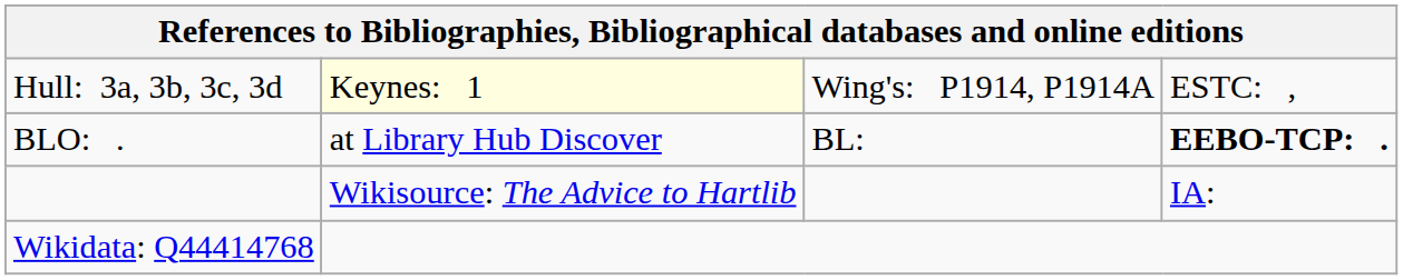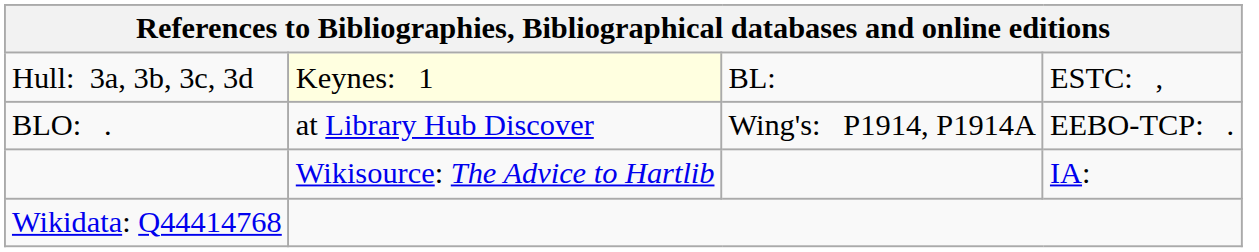 <table class= "wikitable">
 <tr>
 <th colspan=4>References to Bibliographies, Bibliographical databases and online editions</th>
 </tr>
 <tr style="vertical-align: top;">
 <td>Hull:  3a, 3b, 3c, 3d</td>
 <td style="background: lightyellow;">Keynes:   1</td>
-<td>Wing's:   P1914, P1914A</td>
+<td>BL: </td>
 <td>ESTC:   , </td>
 </tr>
 <tr style="vertical-align: top;">
 <td>BLO:   .</td>
 <td> at <a href='#'>Library Hub Discover</a></td>
-<td>BL: </td>
-<td><strong>EEBO-TCP:    .</strong></td>
+<td>Wing's:   P1914, P1914A</td>
+<td>EEBO-TCP:    .</td>
 </tr>
 <tr style="vertical-align: top;">
 <td></td>
 <td> <a href='#'>Wikisource</a>: <em><a href='#'>The Advice to Hartlib</a></em></td>
 <td></td>
 <td><a href='#'>IA</a>: </td>
 </tr>
 <tr style="vertical-align: top;">
 <td> <a href='#'>Wikidata</a>: <a href='#'>Q44414768</a></td>
 </tr>
 </table>
